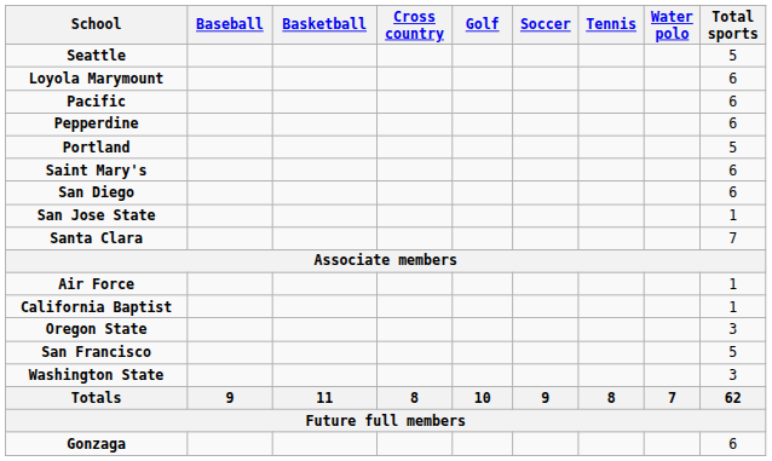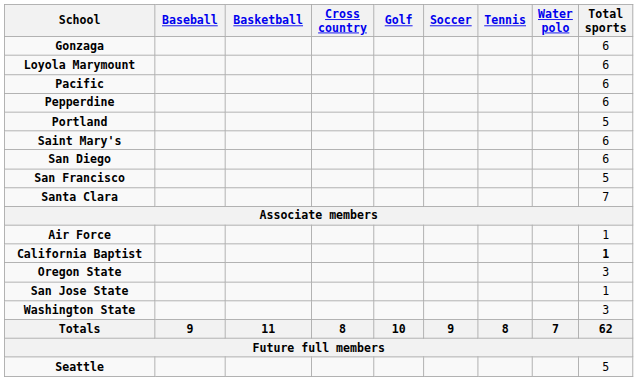 <table class="wikitable sortable" style="text-align:center; width:80%">
 <tr style="text-align:center">
 <th>School</th>
 <th><a href='#'>Baseball</a></th>
 <th><a href='#'>Basketball</a></th>
 <th><a href='#'>Cross <br> country</a></th>
 <th style="width:50px;"><a href='#'>Golf</a></th>
 <th><a href='#'>Soccer</a></th>
 <th><a href='#'>Tennis</a></th>
 <th><a href='#'>Water <br> polo</a></th>
 <th>Total<br>sports</th>
 </tr>
-<tr align=center>
-<td><strong>Seattle</strong></td>
+<tr style="text-align:center">
+<td><strong>Gonzaga</strong></td>
 <td></td>
 <td></td>
 <td></td>
 <td></td>
 <td></td>
 <td></td>
 <td></td>
-<td>5</td>
+<td>6</td>
 </tr>
 <tr style="text-align:center">
 <td><strong>Loyola Marymount</strong></td>
 <td></td>
 <td></td>
 <td></td>
 <td></td>
 <td></td>
 <td></td>
 <td></td>
 <td>6</td>
 </tr>
 <tr style="text-align:center">
 <td><strong>Pacific</strong></td>
 <td></td>
 <td></td>
 <td></td>
 <td></td>
 <td></td>
 <td></td>
 <td></td>
 <td>6</td>
 </tr>
 <tr style="text-align:center">
 <td><strong>Pepperdine</strong></td>
 <td></td>
 <td></td>
 <td></td>
 <td></td>
 <td></td>
 <td></td>
 <td></td>
 <td>6</td>
 </tr>
 <tr style="text-align:center">
 <td><strong>Portland</strong></td>
 <td></td>
 <td></td>
 <td></td>
 <td></td>
 <td></td>
 <td></td>
 <td></td>
 <td>5</td>
 </tr>
 <tr style="text-align:center">
 <td><strong>Saint Mary's</strong></td>
 <td></td>
 <td></td>
 <td></td>
 <td></td>
 <td></td>
 <td></td>
 <td></td>
 <td>6</td>
 </tr>
 <tr style="text-align:center">
 <td><strong>San Diego</strong></td>
 <td></td>
 <td></td>
 <td></td>
 <td></td>
 <td></td>
 <td></td>
 <td></td>
 <td>6</td>
 </tr>
-<tr>
-<td><strong>San Jose State</strong></td>
+<tr style="text-align:center">
+<td><strong>San Francisco</strong></td>
 <td></td>
 <td></td>
 <td></td>
 <td></td>
 <td></td>
 <td></td>
 <td></td>
-<td>1</td>
+<td>5</td>
 </tr>
 <tr style="text-align:center">
 <td><strong>Santa Clara</strong></td>
 <td></td>
 <td></td>
 <td></td>
 <td></td>
 <td></td>
 <td></td>
 <td></td>
 <td>7</td>
 </tr>
 <tr>
 <th colspan="9">Associate members</th>
 </tr>
 <tr>
 <td><strong>Air Force</strong></td>
 <td></td>
 <td></td>
 <td></td>
 <td></td>
 <td></td>
 <td></td>
 <td></td>
 <td>1</td>
 </tr>
 <tr>
 <td><strong>California Baptist</strong></td>
 <td></td>
 <td></td>
 <td></td>
 <td></td>
 <td></td>
 <td></td>
 <td></td>
-<td>1</td>
+<td><strong>1</strong></td>
 </tr>
 <tr>
 <td><strong>Oregon State</strong></td>
 <td></td>
 <td></td>
 <td></td>
 <td></td>
 <td></td>
 <td></td>
 <td></td>
 <td>3</td>
 </tr>
-<tr style="text-align:center">
-<td><strong>San Francisco</strong></td>
+<tr>
+<td><strong>San Jose State</strong></td>
 <td></td>
 <td></td>
 <td></td>
 <td></td>
 <td></td>
 <td></td>
 <td></td>
-<td>5</td>
+<td>1</td>
 </tr>
 <tr>
 <td><strong>Washington State</strong></td>
 <td></td>
 <td></td>
 <td></td>
 <td></td>
 <td></td>
 <td></td>
 <td></td>
 <td>3</td>
 </tr>
 <tr style="text-align:center">
 <th>Totals</th>
 <th>9</th>
 <th>11</th>
 <th>8</th>
 <th>10</th>
 <th>9</th>
 <th>8</th>
 <th>7</th>
 <th>62</th>
 </tr>
 <tr>
 <th colspan=9>Future full members</th>
 </tr>
-<tr style="text-align:center">
-<td><strong>Gonzaga</strong></td>
+<tr align=center>
+<td><strong>Seattle</strong></td>
 <td></td>
 <td></td>
 <td></td>
 <td></td>
 <td></td>
 <td></td>
 <td></td>
-<td>6</td>
+<td>5</td>
 </tr>
 </table>
